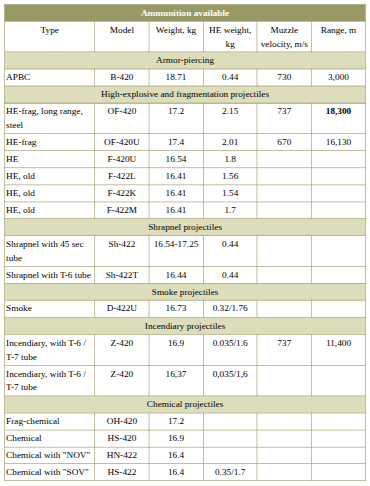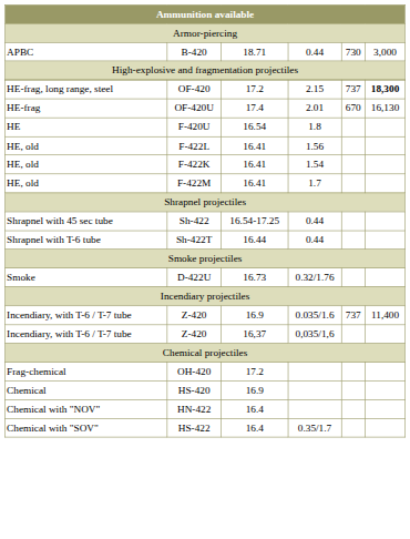 <table border=0 cellspacing=0 cellpadding=2 style="margin:0 0 .5em 1em; width:95%; background:#fff; border-collapse:collapse; border:1px solid #996; line-height:1.5; font-size:95%">
 <tr style="vertical-align:top; text-align:center; border:1px solid #996; background-color:#996; color:#fff">
 <td colspan="6"><strong>Ammunition available</strong></td>
-</tr>
-<tr style="vertical-align:top; text-align:center; border:1px solid #996;">
-<td width="25%" style="border:1px solid #996">Type</td>
-<td width="15%" style="border:1px solid #996">Model</td>
-<td width="15%" style="border:1px solid #996">Weight, kg</td>
-<td width="15%" style="border:1px solid #996">HE weight, kg</td>
-<td width="15%" style="border:1px solid #996">Muzzle velocity, m/s</td>
-<td width="15%" style="border:1px solid #996">Range, m</td>
 </tr>
 <tr style="vertical-align:top; text-align:center; border:1px solid #996; background-color:#ddb;">
 <td colspan="6">Armor-piercing</td>
 </tr>
 <tr style="vertical-align:top; text-align:center;">
 <td style="border:1px solid #996; text-align:left">APBC</td>
 <td style="border:1px solid #996">B-420</td>
 <td style="border:1px solid #996">18.71</td>
 <td style="border:1px solid #996">0.44</td>
 <td style="border:1px solid #996">730</td>
 <td style="border:1px solid #996">3,000</td>
 </tr>
 <tr style="vertical-align:top; text-align:center; border:1px solid #996; background-color:#ddb;">
 <td colspan="6">High-explosive and fragmentation projectiles</td>
 </tr>
 <tr style="vertical-align:top; text-align:center;">
 </tr>
 <tr style="vertical-align:top; text-align:center;">
 <td style="border:1px solid #996; text-align:left">HE-frag, long range, steel</td>
 <td style="border:1px solid #996">OF-420</td>
 <td style="border:1px solid #996">17.2</td>
 <td style="border:1px solid #996">2.15</td>
 <td style="border:1px solid #996">737</td>
 <td style="border:1px solid #996"><strong>18,300</strong></td>
 </tr>
 <tr style="vertical-align:top; text-align:center;">
 <td style="border:1px solid #996; text-align:left">HE-frag</td>
 <td style="border:1px solid #996">OF-420U</td>
 <td style="border:1px solid #996">17.4</td>
 <td style="border:1px solid #996">2.01</td>
 <td style="border:1px solid #996">670</td>
 <td style="border:1px solid #996">16,130</td>
 </tr>
 <tr style="vertical-align:top; text-align:center;">
 <td style="border:1px solid #996; text-align:left">HE</td>
 <td style="border:1px solid #996">F-420U</td>
 <td style="border:1px solid #996">16.54</td>
 <td style="border:1px solid #996">1.8</td>
 <td style="border:1px solid #996"></td>
 <td style="border:1px solid #996"></td>
 </tr>
 <tr style="vertical-align:top; text-align:center;">
 <td style="border:1px solid #996; text-align:left">HE, old</td>
 <td style="border:1px solid #996">F-422L</td>
 <td style="border:1px solid #996">16.41</td>
 <td style="border:1px solid #996">1.56</td>
 <td style="border:1px solid #996"></td>
 <td style="border:1px solid #996"></td>
 </tr>
 <tr style="vertical-align:top; text-align:center;">
 <td style="border:1px solid #996; text-align:left">HE, old</td>
 <td style="border:1px solid #996">F-422K</td>
 <td style="border:1px solid #996">16.41</td>
 <td style="border:1px solid #996">1.54</td>
 <td style="border:1px solid #996"></td>
 <td style="border:1px solid #996"></td>
 </tr>
 <tr style="vertical-align:top; text-align:center;">
 <td style="border:1px solid #996; text-align:left">HE, old</td>
 <td style="border:1px solid #996">F-422M</td>
 <td style="border:1px solid #996">16.41</td>
 <td style="border:1px solid #996">1.7</td>
 <td style="border:1px solid #996"></td>
 <td style="border:1px solid #996"></td>
 </tr>
 <tr style="vertical-align:top; text-align:center; border:1px solid #996; background-color:#ddb;">
 <td colspan="6">Shrapnel projectiles</td>
 </tr>
 <tr style="vertical-align:top; text-align:center;">
 <td style="border:1px solid #996; text-align:left">Shrapnel with 45 sec tube</td>
 <td style="border:1px solid #996">Sh-422</td>
 <td style="border:1px solid #996">16.54-17.25</td>
 <td style="border:1px solid #996">0.44</td>
 <td style="border:1px solid #996"></td>
 <td style="border:1px solid #996"></td>
 </tr>
 <tr style="vertical-align:top; text-align:center;">
 <td style="border:1px solid #996; text-align:left">Shrapnel with T-6 tube</td>
 <td style="border:1px solid #996">Sh-422T</td>
 <td style="border:1px solid #996">16.44</td>
 <td style="border:1px solid #996">0.44</td>
 <td style="border:1px solid #996"></td>
 <td style="border:1px solid #996"></td>
 </tr>
 <tr style="vertical-align:top; text-align:center; border:1px solid #996; background-color:#ddb;">
 <td colspan="6">Smoke projectiles</td>
 </tr>
 <tr style="vertical-align:top; text-align:center;">
 <td style="border:1px solid #996; text-align:left">Smoke</td>
 <td style="border:1px solid #996">D-422U</td>
 <td style="border:1px solid #996">16.73</td>
 <td style="border:1px solid #996">0.32/1.76</td>
 <td style="border:1px solid #996"></td>
 <td style="border:1px solid #996"></td>
 </tr>
 <tr style="vertical-align:top; text-align:center; border:1px solid #996; background-color:#ddb;">
 <td colspan="6">Incendiary projectiles</td>
 </tr>
 <tr style="vertical-align:top; text-align:center;">
 <td style="border:1px solid #996; text-align:left">Incendiary, with T-6 / T-7 tube</td>
 <td style="border:1px solid #996">Z-420</td>
 <td style="border:1px solid #996">16.9</td>
 <td style="border:1px solid #996">0.035/1.6</td>
 <td style="border:1px solid #996">737</td>
 <td style="border:1px solid #996">11,400</td>
 </tr>
 <tr style="vertical-align:top; text-align:center;">
 <td style="border:1px solid #996; text-align:left">Incendiary, with T-6 / T-7 tube</td>
 <td style="border:1px solid #996">Z-420</td>
 <td style="border:1px solid #996">16,37</td>
 <td style="border:1px solid #996">0,035/1,6</td>
 <td style="border:1px solid #996"></td>
 <td style="border:1px solid #996"></td>
 </tr>
 <tr style="vertical-align:top; text-align:center; border:1px solid #996; background-color:#ddb;">
 <td colspan="6">Chemical projectiles</td>
 </tr>
 <tr style="vertical-align:top; text-align:center;">
 <td style="border:1px solid #996; text-align:left">Frag-chemical</td>
 <td style="border:1px solid #996">OH-420</td>
 <td style="border:1px solid #996">17.2</td>
 <td style="border:1px solid #996"></td>
 <td style="border:1px solid #996"></td>
 <td style="border:1px solid #996"></td>
 </tr>
 <tr style="vertical-align:top; text-align:center;">
 <td style="border:1px solid #996; text-align:left">Chemical</td>
 <td style="border:1px solid #996">HS-420</td>
 <td style="border:1px solid #996">16.9</td>
 <td style="border:1px solid #996"></td>
 <td style="border:1px solid #996"></td>
 <td style="border:1px solid #996"></td>
 </tr>
 <tr style="vertical-align:top; text-align:center;">
 <td style="border:1px solid #996; text-align:left">Chemical with "NOV"</td>
 <td style="border:1px solid #996">HN-422</td>
 <td style="border:1px solid #996">16.4</td>
 <td style="border:1px solid #996"></td>
 <td style="border:1px solid #996"></td>
 <td style="border:1px solid #996"></td>
 </tr>
 <tr style="vertical-align:top; text-align:center;">
 <td style="border:1px solid #996; text-align:left">Chemical with "SOV"</td>
 <td style="border:1px solid #996">HS-422</td>
 <td style="border:1px solid #996">16.4</td>
 <td style="border:1px solid #996">0.35/1.7</td>
 <td style="border:1px solid #996"></td>
 <td style="border:1px solid #996"></td>
 </tr>
 </table>
